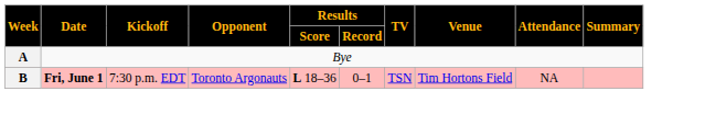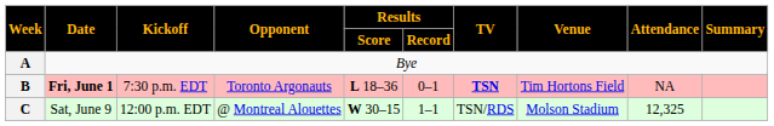 <table class="wikitable" style="font-size: 95%;">
 <tr>
 <th style="background:black;color:#FFB60F;" rowspan=2>Week</th>
 <th style="background:black;color:#FFB60F;" rowspan=2>Date</th>
 <th style="background:black;color:#FFB60F;" rowspan=2>Kickoff</th>
 <th style="background:black;color:#FFB60F;" rowspan=2>Opponent</th>
 <th style="background:black;color:#FFB60F;" colspan=2>Results</th>
 <th style="background:black;color:#FFB60F;" rowspan=2>TV</th>
 <th style="background:black;color:#FFB60F;" rowspan=2>Venue</th>
 <th style="background:black;color:#FFB60F;" rowspan=2>Attendance</th>
 <th style="background:black;color:#FFB60F;" rowspan=2>Summary</th>
 </tr>
 <tr>
 <th style="background:black;color:#FFB60F;">Score</th>
 <th style="background:black;color:#FFB60F;">Record</th>
 </tr>
 <tr style= bgcolor="ffffff">
 <th align="center">A</th>
 <td colspan=9 align="center" valign="middle"><em>Bye</em></td>
 </tr>
 <tr align="center" bgcolor="ffbbbb">
 <th align="center">B</th>
 <td align="center"><strong>Fri, June 1</strong></td>
 <td align="center">7:30 p.m. <a href='#'>EDT</a></td>
 <td align="center"><a href='#'>Toronto Argonauts</a></td>
 <td align="center"><strong>L</strong> 18–36</td>
 <td align="center">0–1</td>
-<td align="center"><a href='#'>TSN</a></td>
+<td align="center"><strong><a href='#'>TSN</a></strong></td>
 <td align="center"><a href='#'>Tim Hortons Field</a></td>
 <td align="center">NA</td>
 <td align="center"></td>
 </tr>
+<tr align="center" bgcolor="ddffdd">
+<th align="center">C</th>
+<td align="center">Sat, June 9</td>
+<td align="center">12:00 p.m. EDT</td>
+<td align="center">@ <a href='#'>Montreal Alouettes</a></td>
+<td align="center"><strong>W</strong> 30–15</td>
+<td align="center">1–1</td>
+<td align="center">TSN/<a href='#'>RDS</a></td>
+<td align="center"><a href='#'>Molson Stadium</a></td>
+<td align="center">12,325</td>
+<td align="center"></td>
+</tr>
 </table>
